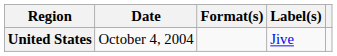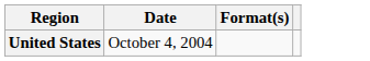 <table class="wikitable plainrowheaders">
 <tr>
 <th scope="col">Region</th>
 <th scope="col">Date</th>
 <th scope="col">Format(s)</th>
-<th scope="col">Label(s)</th>
 <th scope="col"></th>
 </tr>
 <tr>
 <th scope="row">United States</th>
 <td>October 4, 2004</td>
 <td></td>
-<td><a href='#'>Jive</a></td>
 <td align="center"></td>
 </tr>
 </table>
